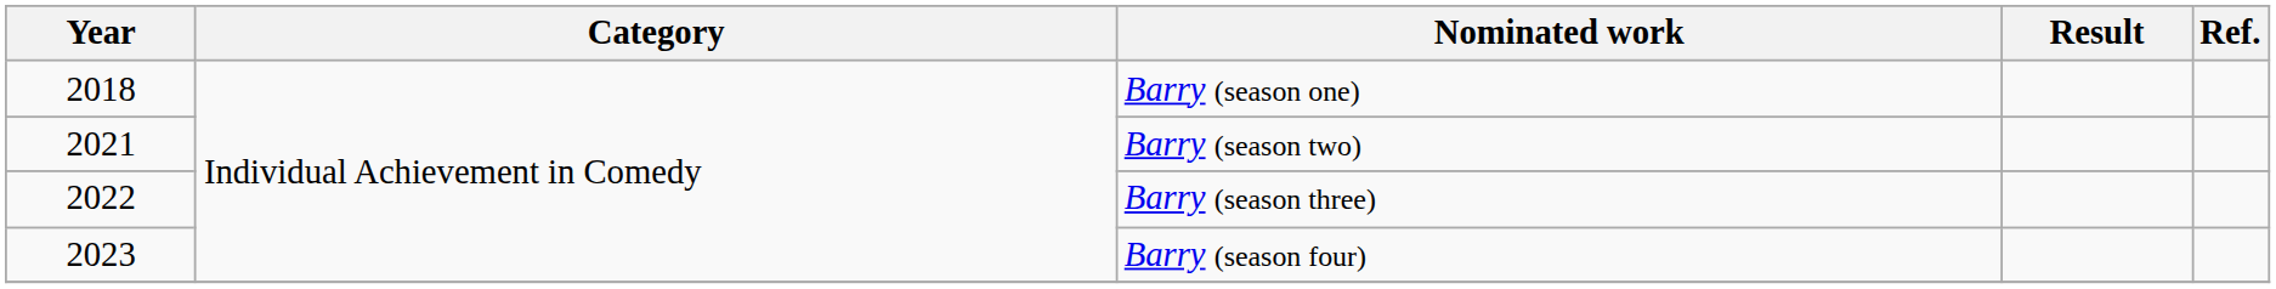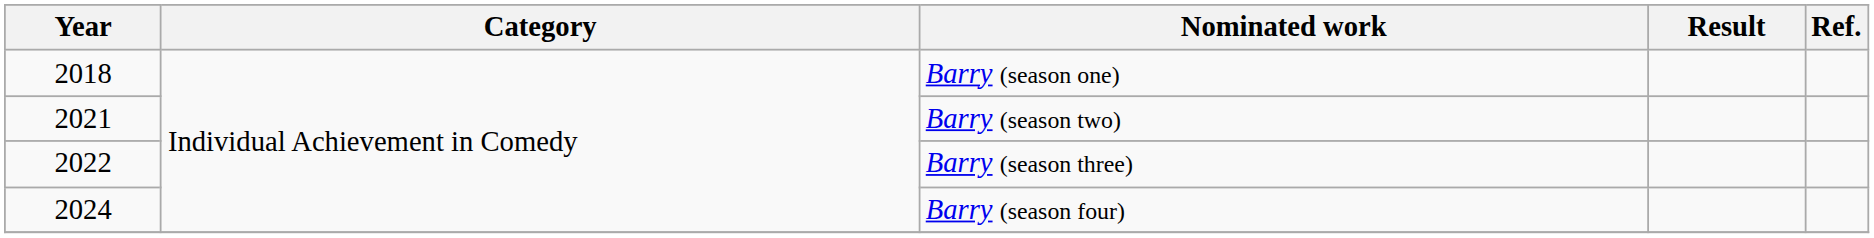 <table class=wikitable>
 <tr>
 <th scope="col" style="width:5em;">Year</th>
 <th scope="col" style="width:26em;">Category</th>
 <th scope="col" style="width:25em;">Nominated work</th>
 <th scope="col" style="width:5em;">Result</th>
 <th>Ref.</th>
 </tr>
 <tr>
 <td style="text-align:center;">2018</td>
 <td rowspan=4>Individual Achievement in Comedy</td>
 <td><em><a href='#'>Barry</a></em> <small> (season one) </small></td>
 <td></td>
 <td style="text-align:center;"></td>
 </tr>
 <tr>
 <td style="text-align:center;">2021</td>
 <td><em><a href='#'>Barry</a></em> <small> (season two) </small></td>
 <td></td>
 <td style="text-align:center;"></td>
 </tr>
 <tr>
 <td style="text-align:center;">2022</td>
 <td><em><a href='#'>Barry</a></em> <small> (season three) </small></td>
 <td></td>
 <td style="text-align:center;"></td>
 </tr>
 <tr>
-<td style="text-align:center;">2023</td>
+<td style="text-align:center;">2024</td>
 <td><em><a href='#'>Barry</a></em> <small> (season four) </small></td>
 <td></td>
 <td style="text-align:center;"></td>
 </tr>
 <tr>
 </tr>
 </table>
